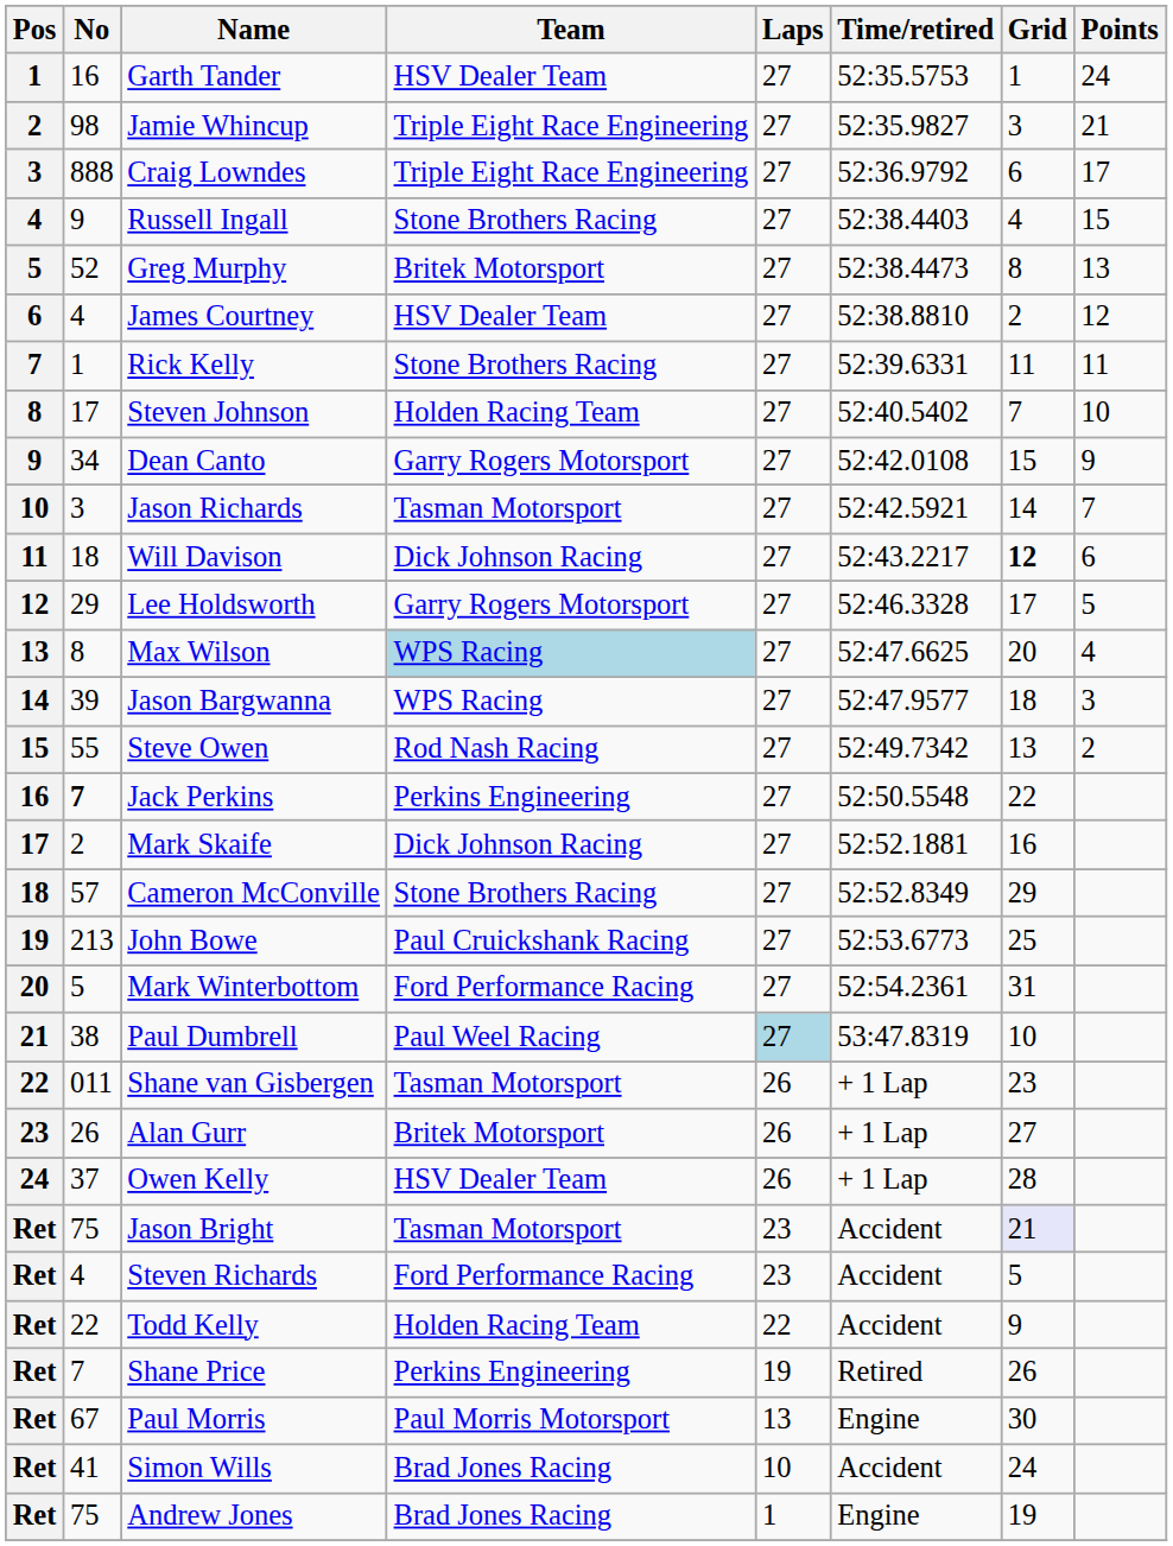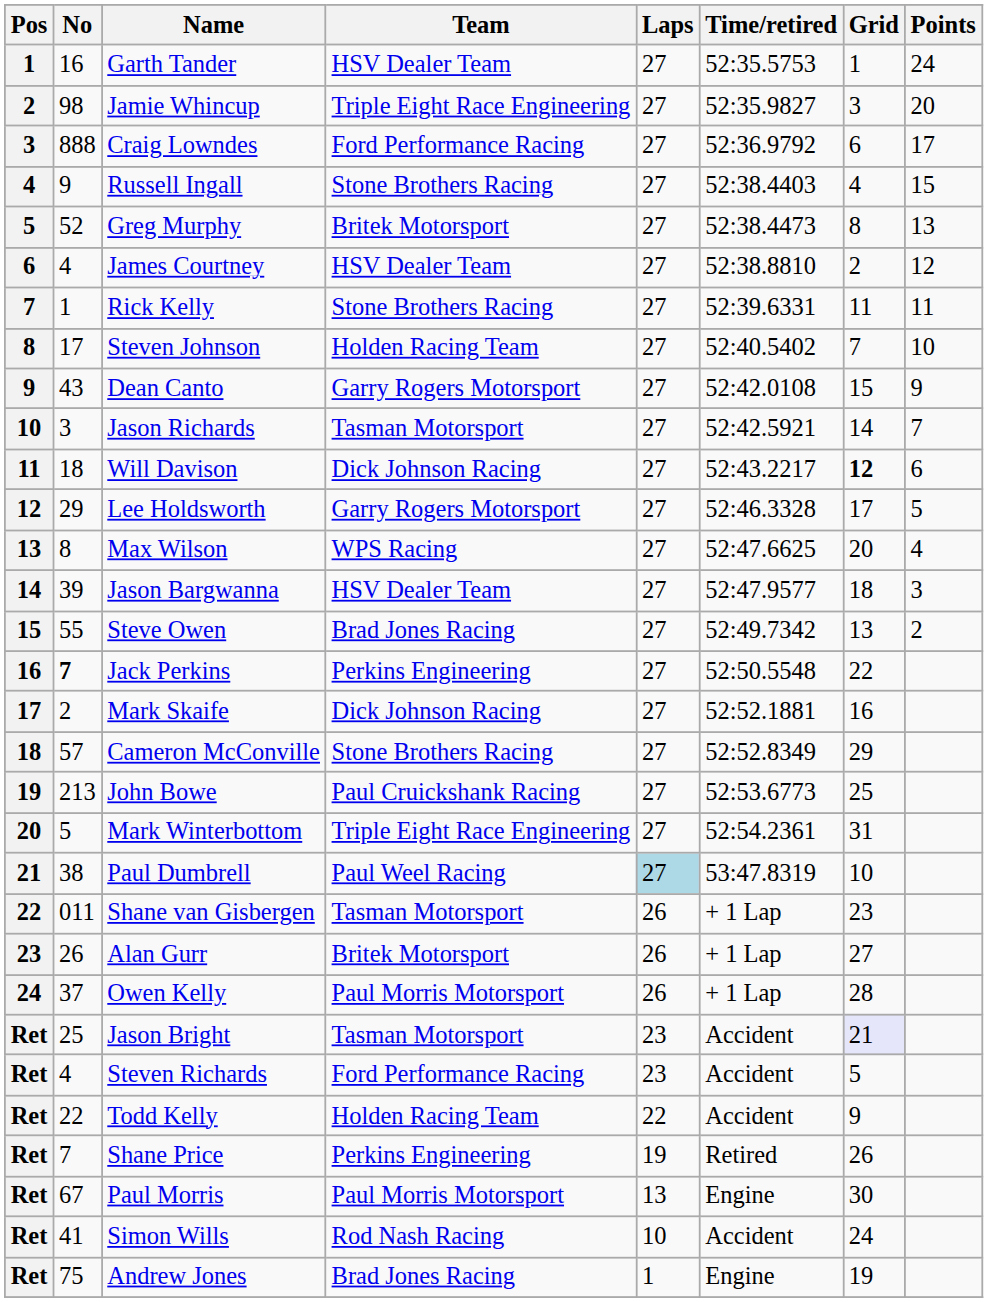 <table class="wikitable" style="font-size: 85%;">
 <tr>
 <th>Pos</th>
 <th>No</th>
 <th>Name</th>
 <th>Team</th>
 <th>Laps</th>
 <th>Time/retired</th>
 <th>Grid</th>
 <th>Points</th>
 </tr>
 <tr>
 <th>1</th>
 <td>16</td>
 <td> <a href='#'>Garth Tander</a></td>
 <td><a href='#'>HSV Dealer Team</a></td>
 <td>27</td>
 <td>52:35.5753</td>
 <td>1</td>
 <td>24</td>
 </tr>
 <tr>
 <th>2</th>
 <td>98</td>
 <td> <a href='#'>Jamie Whincup</a></td>
 <td><a href='#'>Triple Eight Race Engineering</a></td>
 <td>27</td>
 <td>52:35.9827</td>
 <td>3</td>
-<td>21</td>
+<td>20</td>
 </tr>
 <tr>
 <th>3</th>
 <td>888</td>
 <td> <a href='#'>Craig Lowndes</a></td>
-<td><a href='#'>Triple Eight Race Engineering</a></td>
+<td><a href='#'>Ford Performance Racing</a></td>
 <td>27</td>
 <td>52:36.9792</td>
 <td>6</td>
 <td>17</td>
 </tr>
 <tr>
 <th>4</th>
 <td>9</td>
 <td> <a href='#'>Russell Ingall</a></td>
 <td><a href='#'>Stone Brothers Racing</a></td>
 <td>27</td>
 <td>52:38.4403</td>
 <td>4</td>
 <td>15</td>
 </tr>
 <tr>
 <th>5</th>
 <td>52</td>
 <td> <a href='#'>Greg Murphy</a></td>
 <td><a href='#'>Britek Motorsport</a></td>
 <td>27</td>
 <td>52:38.4473</td>
 <td>8</td>
 <td>13</td>
 </tr>
 <tr>
 <th>6</th>
 <td>4</td>
 <td> <a href='#'>James Courtney</a></td>
 <td><a href='#'>HSV Dealer Team</a></td>
 <td>27</td>
 <td>52:38.8810</td>
 <td>2</td>
 <td>12</td>
 </tr>
 <tr>
 <th>7</th>
 <td>1</td>
 <td> <a href='#'>Rick Kelly</a></td>
 <td><a href='#'>Stone Brothers Racing</a></td>
 <td>27</td>
 <td>52:39.6331</td>
 <td>11</td>
 <td>11</td>
 </tr>
 <tr>
 <th>8</th>
 <td>17</td>
 <td> <a href='#'>Steven Johnson</a></td>
 <td><a href='#'>Holden Racing Team</a></td>
 <td>27</td>
 <td>52:40.5402</td>
 <td>7</td>
 <td>10</td>
 </tr>
 <tr>
 <th>9</th>
-<td>34</td>
+<td>43</td>
 <td> <a href='#'>Dean Canto</a></td>
 <td><a href='#'>Garry Rogers Motorsport</a></td>
 <td>27</td>
 <td>52:42.0108</td>
 <td>15</td>
 <td>9</td>
 </tr>
 <tr>
 <th>10</th>
 <td>3</td>
 <td> <a href='#'>Jason Richards</a></td>
 <td><a href='#'>Tasman Motorsport</a></td>
 <td>27</td>
 <td>52:42.5921</td>
 <td>14</td>
 <td>7</td>
 </tr>
 <tr>
 <th>11</th>
 <td>18</td>
 <td> <a href='#'>Will Davison</a></td>
 <td><a href='#'>Dick Johnson Racing</a></td>
 <td>27</td>
 <td>52:43.2217</td>
 <td><strong>12</strong></td>
 <td>6</td>
 </tr>
 <tr>
 <th>12</th>
 <td>29</td>
 <td> <a href='#'>Lee Holdsworth</a></td>
 <td><a href='#'>Garry Rogers Motorsport</a></td>
 <td>27</td>
 <td>52:46.3328</td>
 <td>17</td>
 <td>5</td>
 </tr>
 <tr>
 <th>13</th>
 <td>8</td>
 <td> <a href='#'>Max Wilson</a></td>
-<td style="background: lightblue;"><a href='#'>WPS Racing</a></td>
+<td><a href='#'>WPS Racing</a></td>
 <td>27</td>
 <td>52:47.6625</td>
 <td>20</td>
 <td>4</td>
 </tr>
 <tr>
 <th>14</th>
 <td>39</td>
 <td> <a href='#'>Jason Bargwanna</a></td>
-<td><a href='#'>WPS Racing</a></td>
+<td><a href='#'>HSV Dealer Team</a></td>
 <td>27</td>
 <td>52:47.9577</td>
 <td>18</td>
 <td>3</td>
 </tr>
 <tr>
 <th>15</th>
 <td>55</td>
 <td> <a href='#'>Steve Owen</a></td>
-<td><a href='#'>Rod Nash Racing</a></td>
+<td><a href='#'>Brad Jones Racing</a></td>
 <td>27</td>
 <td>52:49.7342</td>
 <td>13</td>
 <td>2</td>
 </tr>
 <tr>
 <th>16</th>
 <td><strong>7</strong></td>
 <td> <a href='#'>Jack Perkins</a></td>
 <td><a href='#'>Perkins Engineering</a></td>
 <td>27</td>
 <td>52:50.5548</td>
 <td>22</td>
 <td></td>
 </tr>
 <tr>
 <th>17</th>
 <td>2</td>
 <td> <a href='#'>Mark Skaife</a></td>
 <td><a href='#'>Dick Johnson Racing</a></td>
 <td>27</td>
 <td>52:52.1881</td>
 <td>16</td>
 <td></td>
 </tr>
 <tr>
 <th>18</th>
 <td>57</td>
 <td> <a href='#'>Cameron McConville</a></td>
 <td><a href='#'>Stone Brothers Racing</a></td>
 <td>27</td>
 <td>52:52.8349</td>
 <td>29</td>
 <td></td>
 </tr>
 <tr>
 <th>19</th>
 <td>213</td>
 <td> <a href='#'>John Bowe</a></td>
 <td><a href='#'>Paul Cruickshank Racing</a></td>
 <td>27</td>
 <td>52:53.6773</td>
 <td>25</td>
 <td></td>
 </tr>
 <tr>
 <th>20</th>
 <td>5</td>
 <td> <a href='#'>Mark Winterbottom</a></td>
-<td><a href='#'>Ford Performance Racing</a></td>
+<td><a href='#'>Triple Eight Race Engineering</a></td>
 <td>27</td>
 <td>52:54.2361</td>
 <td>31</td>
 <td></td>
 </tr>
 <tr>
 <th>21</th>
 <td>38</td>
 <td> <a href='#'>Paul Dumbrell</a></td>
 <td><a href='#'>Paul Weel Racing</a></td>
 <td style="background: lightblue;">27</td>
 <td>53:47.8319</td>
 <td>10</td>
 <td></td>
 </tr>
 <tr>
 <th>22</th>
 <td>011</td>
 <td> <a href='#'>Shane van Gisbergen</a></td>
 <td><a href='#'>Tasman Motorsport</a></td>
 <td>26</td>
 <td>+ 1 Lap</td>
 <td>23</td>
 <td></td>
 </tr>
 <tr>
 <th>23</th>
 <td>26</td>
 <td> <a href='#'>Alan Gurr</a></td>
 <td><a href='#'>Britek Motorsport</a></td>
 <td>26</td>
 <td>+ 1 Lap</td>
 <td>27</td>
 <td></td>
 </tr>
 <tr>
 <th>24</th>
 <td>37</td>
 <td> <a href='#'>Owen Kelly</a></td>
-<td><a href='#'>HSV Dealer Team</a></td>
+<td><a href='#'>Paul Morris Motorsport</a></td>
 <td>26</td>
 <td>+ 1 Lap</td>
 <td>28</td>
 <td></td>
 </tr>
 <tr>
 <th>Ret</th>
-<td>75</td>
+<td>25</td>
 <td> <a href='#'>Jason Bright</a></td>
 <td><a href='#'>Tasman Motorsport</a></td>
 <td>23</td>
 <td>Accident</td>
 <td style="background: lavender;">21</td>
 <td></td>
 </tr>
 <tr>
 <th>Ret</th>
 <td>4</td>
 <td> <a href='#'>Steven Richards</a></td>
 <td><a href='#'>Ford Performance Racing</a></td>
 <td>23</td>
 <td>Accident</td>
 <td>5</td>
 <td></td>
 </tr>
 <tr>
 <th>Ret</th>
 <td>22</td>
 <td> <a href='#'>Todd Kelly</a></td>
 <td><a href='#'>Holden Racing Team</a></td>
 <td>22</td>
 <td>Accident</td>
 <td>9</td>
 <td></td>
 </tr>
 <tr>
 <th>Ret</th>
 <td>7</td>
 <td> <a href='#'>Shane Price</a></td>
 <td><a href='#'>Perkins Engineering</a></td>
 <td>19</td>
 <td>Retired</td>
 <td>26</td>
 <td></td>
 </tr>
 <tr>
 <th>Ret</th>
 <td>67</td>
 <td> <a href='#'>Paul Morris</a></td>
 <td><a href='#'>Paul Morris Motorsport</a></td>
 <td>13</td>
 <td>Engine</td>
 <td>30</td>
 <td></td>
 </tr>
 <tr>
 <th>Ret</th>
 <td>41</td>
 <td> <a href='#'>Simon Wills</a></td>
-<td><a href='#'>Brad Jones Racing</a></td>
+<td><a href='#'>Rod Nash Racing</a></td>
 <td>10</td>
 <td>Accident</td>
 <td>24</td>
 <td></td>
 </tr>
 <tr>
 <th>Ret</th>
 <td>75</td>
 <td> <a href='#'>Andrew Jones</a></td>
 <td><a href='#'>Brad Jones Racing</a></td>
 <td>1</td>
 <td>Engine</td>
 <td>19</td>
 <td></td>
 </tr>
 <tr>
 </tr>
 </table>
